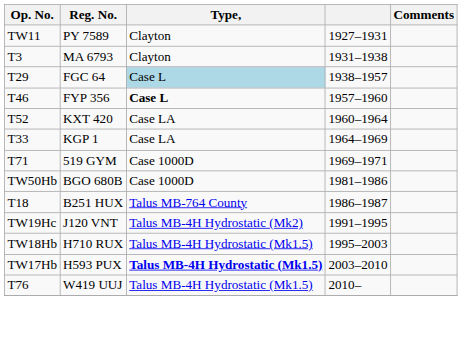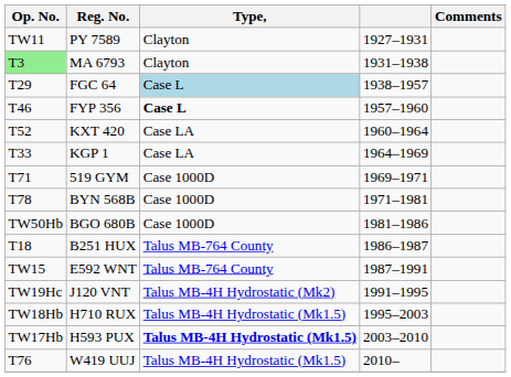 <table class="wikitable">
 <tr>
 <th>Op. No.</th>
 <th>Reg. No.</th>
 <th>Type,</th>
 <th></th>
 <th>Comments</th>
 </tr>
 <tr>
 <td>TW11</td>
 <td>PY 7589</td>
 <td>Clayton</td>
 <td>1927–1931</td>
 <td></td>
 </tr>
 <tr>
-<td>T3</td>
+<td style="background: lightgreen;">T3</td>
 <td>MA 6793</td>
 <td>Clayton</td>
 <td>1931–1938</td>
 <td></td>
 </tr>
 <tr>
 <td>T29</td>
 <td>FGC 64</td>
 <td style="background: lightblue;">Case L</td>
 <td>1938–1957</td>
 <td></td>
 </tr>
 <tr>
 <td>T46</td>
 <td>FYP 356</td>
 <td><strong>Case L</strong></td>
 <td>1957–1960</td>
 <td></td>
 </tr>
 <tr>
 <td>T52</td>
 <td>KXT 420</td>
 <td>Case LA</td>
 <td>1960–1964</td>
 <td></td>
 </tr>
 <tr>
 <td>T33</td>
 <td>KGP 1</td>
 <td>Case LA</td>
 <td>1964–1969</td>
 <td></td>
 </tr>
 <tr>
 <td>T71</td>
 <td>519 GYM</td>
 <td>Case 1000D</td>
 <td>1969–1971</td>
 <td></td>
 </tr>
 <tr>
+<td>T78</td>
+<td>BYN 568B</td>
+<td>Case 1000D</td>
+<td>1971–1981</td>
+<td></td>
+</tr>
+<tr>
 <td>TW50Hb</td>
 <td>BGO 680B</td>
 <td>Case 1000D</td>
 <td>1981–1986</td>
 <td></td>
 </tr>
 <tr>
 <td>T18</td>
 <td>B251 HUX</td>
 <td><a href='#'>Talus MB-764 County</a></td>
 <td>1986–1987</td>
+<td></td>
+</tr>
+<tr>
+<td>TW15</td>
+<td>E592 WNT</td>
+<td><a href='#'>Talus MB-764 County</a></td>
+<td>1987–1991</td>
 <td></td>
 </tr>
 <tr>
 <td>TW19Hc</td>
 <td>J120 VNT</td>
 <td><a href='#'>Talus MB-4H Hydrostatic (Mk2)</a></td>
 <td>1991–1995</td>
 <td></td>
 </tr>
 <tr>
 <td>TW18Hb</td>
 <td>H710 RUX</td>
 <td><a href='#'>Talus MB-4H Hydrostatic (Mk1.5)</a></td>
 <td>1995–2003</td>
 <td></td>
 </tr>
 <tr>
 <td>TW17Hb</td>
 <td>H593 PUX</td>
 <td><strong><a href='#'>Talus MB-4H Hydrostatic (Mk1.5)</a></strong></td>
 <td>2003–2010</td>
 <td></td>
 </tr>
 <tr>
 <td>T76</td>
 <td>W419 UUJ</td>
 <td><a href='#'>Talus MB-4H Hydrostatic (Mk1.5)</a></td>
 <td>2010–</td>
 <td></td>
 </tr>
 <tr>
 </tr>
 </table>
